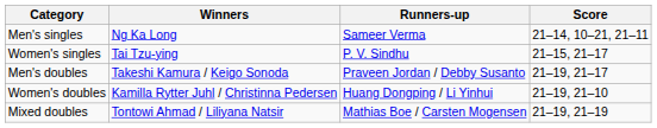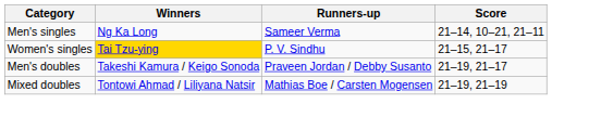 <table class=wikitable style="white-space:nowrap;">
 <tr>
 <th>Category</th>
 <th>Winners</th>
 <th>Runners-up</th>
 <th>Score</th>
 </tr>
 <tr>
 <td>Men's singles</td>
 <td> <a href='#'>Ng Ka Long</a></td>
 <td> <a href='#'>Sameer Verma</a></td>
 <td>21–14, 10–21, 21–11</td>
 </tr>
 <tr>
 <td>Women's singles</td>
-<td> <a href='#'>Tai Tzu-ying</a></td>
+<td style="background: gold;"> <a href='#'>Tai Tzu-ying</a></td>
 <td> <a href='#'>P. V. Sindhu</a></td>
 <td>21–15, 21–17</td>
 </tr>
 <tr>
 <td>Men's doubles</td>
 <td> <a href='#'>Takeshi Kamura</a> / <a href='#'>Keigo Sonoda</a></td>
 <td> <a href='#'>Praveen Jordan</a> / <a href='#'>Debby Susanto</a></td>
 <td>21–19, 21–17</td>
 </tr>
 <tr>
-<td>Women's doubles</td>
-<td> <a href='#'>Kamilla Rytter Juhl</a> / <a href='#'>Christinna Pedersen</a></td>
-<td> <a href='#'>Huang Dongping</a> / <a href='#'>Li Yinhui</a></td>
-<td>21–19, 21–10</td>
-</tr>
-<tr>
 <td>Mixed doubles</td>
 <td> <a href='#'>Tontowi Ahmad</a> / <a href='#'>Liliyana Natsir</a></td>
 <td> <a href='#'>Mathias Boe</a> / <a href='#'>Carsten Mogensen</a></td>
 <td>21–19, 21–19</td>
 </tr>
 </table>
